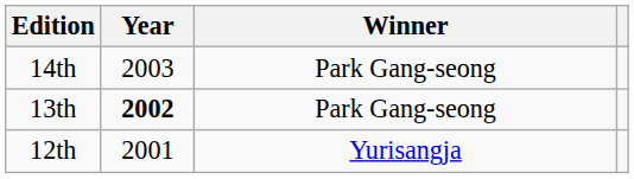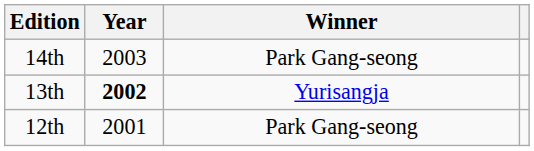 <table class="wikitable" style="text-align: center">
 <tr>
 <th width="50">Edition</th>
 <th width="50">Year</th>
 <th width="250">Winner</th>
 <th></th>
 </tr>
 <tr>
 <td>14th</td>
 <td>2003</td>
 <td>Park Gang-seong</td>
 <td></td>
 </tr>
 <tr>
 <td>13th</td>
 <td><strong>2002</strong></td>
-<td>Park Gang-seong</td>
+<td><a href='#'>Yurisangja</a></td>
 <td></td>
 </tr>
 <tr>
 <td>12th</td>
 <td>2001</td>
-<td><a href='#'>Yurisangja</a></td>
+<td>Park Gang-seong</td>
 <td></td>
 </tr>
 </table>
